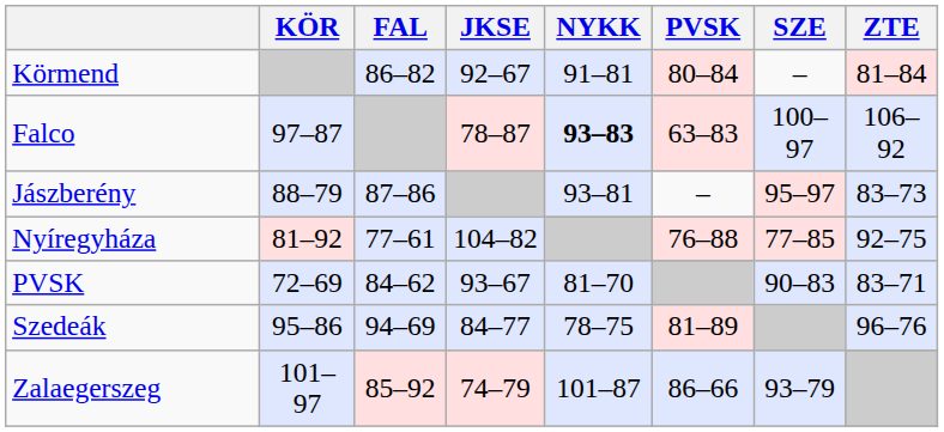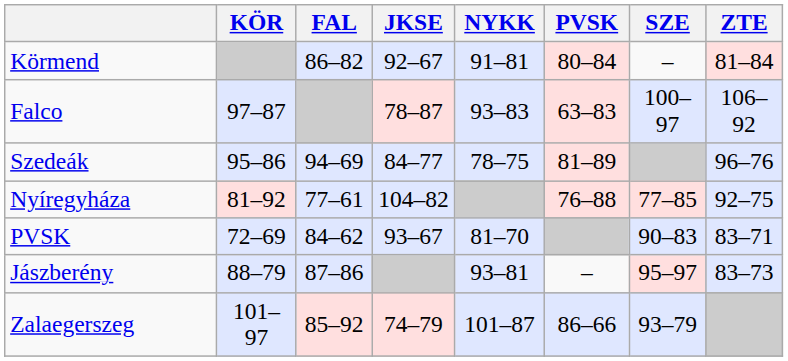 <table class="wikitable" style="text-align: center;" width="530">
 <tr>
 <th width=200></th>
 <th width=60><a href='#'>KÖR</a></th>
 <th width=60><a href='#'>FAL</a></th>
 <th width=60><a href='#'>JKSE</a></th>
 <th width=60><a href='#'>NYKK</a></th>
 <th width=60><a href='#'>PVSK</a></th>
 <th width=60><a href='#'>SZE</a></th>
 <th width=60><a href='#'>ZTE</a></th>
 </tr>
 <tr>
 <td style="text-align: left;"><a href='#'>Körmend</a></td>
 <td bgcolor=#CCCCCC> </td>
 <td bgcolor=#DFE7FF>86–82</td>
 <td bgcolor=#DFE7FF>92–67</td>
 <td bgcolor=#DFE7FF>91–81</td>
 <td bgcolor=#FFDFDF>80–84</td>
 <td>–</td>
 <td bgcolor=#FFDFDF>81–84</td>
 </tr>
 <tr>
 <td style="text-align: left;"><a href='#'>Falco</a></td>
 <td bgcolor=#DFE7FF>97–87</td>
 <td bgcolor=#CCCCCC> </td>
 <td bgcolor=#FFDFDF>78–87</td>
-<td bgcolor=#DFE7FF><strong>93–83</strong></td>
+<td bgcolor=#DFE7FF>93–83</td>
 <td bgcolor=#FFDFDF>63–83</td>
 <td bgcolor=#DFE7FF>100–97</td>
 <td bgcolor=#DFE7FF>106–92</td>
 </tr>
 <tr>
-<td style="text-align: left;"><a href='#'>Jászberény</a></td>
-<td bgcolor=#DFE7FF>88–79</td>
-<td bgcolor=#DFE7FF>87–86</td>
+<td style="text-align: left;"><a href='#'>Szedeák</a></td>
+<td bgcolor=#DFE7FF>95–86</td>
+<td bgcolor=#DFE7FF>94–69</td>
+<td bgcolor=#DFE7FF>84–77</td>
+<td bgcolor=#DFE7FF>78–75</td>
+<td bgcolor=#FFDFDF>81–89</td>
 <td bgcolor=#CCCCCC> </td>
-<td bgcolor=#DFE7FF>93–81</td>
-<td>–</td>
-<td bgcolor=#FFDFDF>95–97</td>
-<td bgcolor=#DFE7FF>83–73</td>
+<td bgcolor=#DFE7FF>96–76</td>
 </tr>
 <tr>
 <td style="text-align: left;"><a href='#'>Nyíregyháza</a></td>
 <td bgcolor=#FFDFDF>81–92</td>
 <td bgcolor=#DFE7FF>77–61</td>
 <td bgcolor=#DFE7FF>104–82</td>
 <td bgcolor=#CCCCCC> </td>
 <td bgcolor=#FFDFDF>76–88</td>
 <td bgcolor=#FFDFDF>77–85</td>
 <td bgcolor=#DFE7FF>92–75</td>
 </tr>
 <tr>
 <td style="text-align: left;"><a href='#'>PVSK</a></td>
 <td bgcolor=#DFE7FF>72–69</td>
 <td bgcolor=#DFE7FF>84–62</td>
 <td bgcolor=#DFE7FF>93–67</td>
 <td bgcolor=#DFE7FF>81–70</td>
 <td bgcolor=#CCCCCC> </td>
 <td bgcolor=#DFE7FF>90–83</td>
 <td bgcolor=#DFE7FF>83–71</td>
 </tr>
 <tr>
-<td style="text-align: left;"><a href='#'>Szedeák</a></td>
-<td bgcolor=#DFE7FF>95–86</td>
-<td bgcolor=#DFE7FF>94–69</td>
-<td bgcolor=#DFE7FF>84–77</td>
-<td bgcolor=#DFE7FF>78–75</td>
-<td bgcolor=#FFDFDF>81–89</td>
+<td style="text-align: left;"><a href='#'>Jászberény</a></td>
+<td bgcolor=#DFE7FF>88–79</td>
+<td bgcolor=#DFE7FF>87–86</td>
 <td bgcolor=#CCCCCC> </td>
-<td bgcolor=#DFE7FF>96–76</td>
+<td bgcolor=#DFE7FF>93–81</td>
+<td>–</td>
+<td bgcolor=#FFDFDF>95–97</td>
+<td bgcolor=#DFE7FF>83–73</td>
 </tr>
 <tr>
 <td style="text-align: left;"><a href='#'>Zalaegerszeg</a></td>
 <td bgcolor=#DFE7FF>101–97</td>
 <td bgcolor=#FFDFDF>85–92</td>
 <td bgcolor=#FFDFDF>74–79</td>
 <td bgcolor=#DFE7FF>101–87</td>
 <td bgcolor=#DFE7FF>86–66</td>
 <td bgcolor=#DFE7FF>93–79</td>
 <td bgcolor=#CCCCCC> </td>
 </tr>
 </table>
